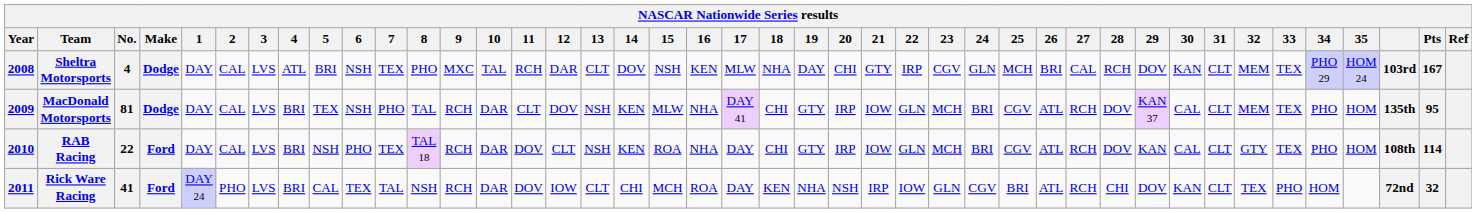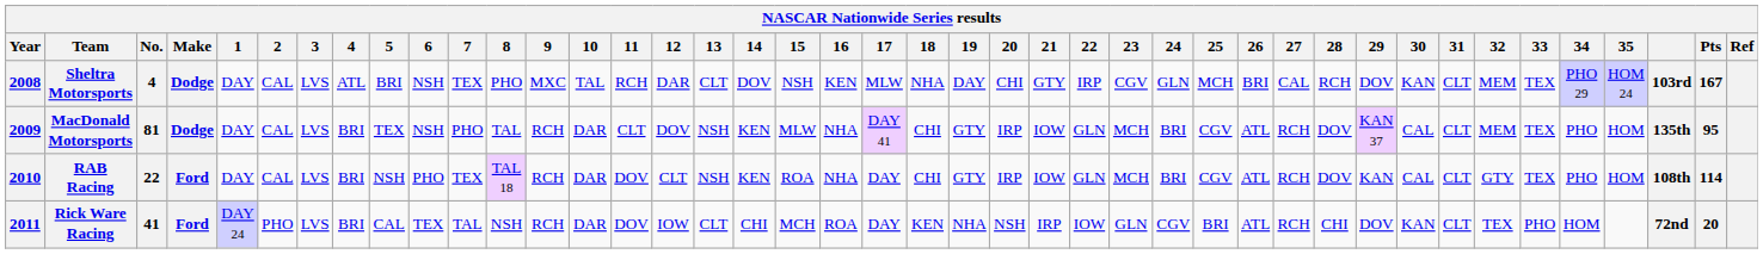 <table class="wikitable" style="text-align:center; font-size:75%">
 <tr>
 <th colspan=42><a href='#'>NASCAR Nationwide Series</a> results</th>
 </tr>
 <tr>
 <th>Year</th>
 <th>Team</th>
 <th>No.</th>
 <th>Make</th>
 <th>1</th>
 <th>2</th>
 <th>3</th>
 <th>4</th>
 <th>5</th>
 <th>6</th>
 <th>7</th>
 <th>8</th>
 <th>9</th>
 <th>10</th>
 <th>11</th>
 <th>12</th>
 <th>13</th>
 <th>14</th>
 <th>15</th>
 <th>16</th>
 <th>17</th>
 <th>18</th>
 <th>19</th>
 <th>20</th>
 <th>21</th>
 <th>22</th>
 <th>23</th>
 <th>24</th>
 <th>25</th>
 <th>26</th>
 <th>27</th>
 <th>28</th>
 <th>29</th>
 <th>30</th>
 <th>31</th>
 <th>32</th>
 <th>33</th>
 <th>34</th>
 <th>35</th>
 <th></th>
 <th>Pts</th>
 <th>Ref</th>
 </tr>
 <tr>
 <th><a href='#'>2008</a></th>
 <th><a href='#'>Sheltra Motorsports</a></th>
 <th>4</th>
 <th><a href='#'>Dodge</a></th>
 <td><a href='#'>DAY</a></td>
 <td><a href='#'>CAL</a></td>
 <td><a href='#'>LVS</a></td>
 <td><a href='#'>ATL</a></td>
 <td><a href='#'>BRI</a></td>
 <td><a href='#'>NSH</a></td>
 <td><a href='#'>TEX</a></td>
 <td><a href='#'>PHO</a></td>
 <td><a href='#'>MXC</a></td>
 <td><a href='#'>TAL</a></td>
 <td><a href='#'>RCH</a></td>
 <td><a href='#'>DAR</a></td>
 <td><a href='#'>CLT</a></td>
 <td><a href='#'>DOV</a></td>
 <td><a href='#'>NSH</a></td>
 <td><a href='#'>KEN</a></td>
 <td><a href='#'>MLW</a></td>
 <td><a href='#'>NHA</a></td>
 <td><a href='#'>DAY</a></td>
 <td><a href='#'>CHI</a></td>
 <td><a href='#'>GTY</a></td>
 <td><a href='#'>IRP</a></td>
 <td><a href='#'>CGV</a></td>
 <td><a href='#'>GLN</a></td>
 <td><a href='#'>MCH</a></td>
 <td><a href='#'>BRI</a></td>
 <td><a href='#'>CAL</a></td>
 <td><a href='#'>RCH</a></td>
 <td><a href='#'>DOV</a></td>
 <td><a href='#'>KAN</a></td>
 <td><a href='#'>CLT</a></td>
 <td><a href='#'>MEM</a></td>
 <td><a href='#'>TEX</a></td>
 <td style="background:#CFCFFF;"><a href='#'>PHO</a><br><small>29</small></td>
 <td style="background:#CFCFFF;"><a href='#'>HOM</a><br><small>24</small></td>
 <th>103rd</th>
 <th>167</th>
 <th></th>
 </tr>
 <tr>
 <th><a href='#'>2009</a></th>
 <th><a href='#'>MacDonald Motorsports</a></th>
 <th>81</th>
 <th><a href='#'>Dodge</a></th>
 <td><a href='#'>DAY</a></td>
 <td><a href='#'>CAL</a></td>
 <td><a href='#'>LVS</a></td>
 <td><a href='#'>BRI</a></td>
 <td><a href='#'>TEX</a></td>
 <td><a href='#'>NSH</a></td>
 <td><a href='#'>PHO</a></td>
 <td><a href='#'>TAL</a></td>
 <td><a href='#'>RCH</a></td>
 <td><a href='#'>DAR</a></td>
 <td><a href='#'>CLT</a></td>
 <td><a href='#'>DOV</a></td>
 <td><a href='#'>NSH</a></td>
 <td><a href='#'>KEN</a></td>
 <td><a href='#'>MLW</a></td>
 <td><a href='#'>NHA</a></td>
 <td style="background:#EFCFFF;"><a href='#'>DAY</a><br><small>41</small></td>
 <td><a href='#'>CHI</a></td>
 <td><a href='#'>GTY</a></td>
 <td><a href='#'>IRP</a></td>
 <td><a href='#'>IOW</a></td>
 <td><a href='#'>GLN</a></td>
 <td><a href='#'>MCH</a></td>
 <td><a href='#'>BRI</a></td>
 <td><a href='#'>CGV</a></td>
 <td><a href='#'>ATL</a></td>
 <td><a href='#'>RCH</a></td>
 <td><a href='#'>DOV</a></td>
 <td style="background:#EFCFFF;"><a href='#'>KAN</a><br><small>37</small></td>
 <td><a href='#'>CAL</a></td>
 <td><a href='#'>CLT</a></td>
 <td><a href='#'>MEM</a></td>
 <td><a href='#'>TEX</a></td>
 <td><a href='#'>PHO</a></td>
 <td><a href='#'>HOM</a></td>
 <th>135th</th>
 <th>95</th>
 <th></th>
 </tr>
 <tr>
 <th><a href='#'>2010</a></th>
 <th><a href='#'>RAB Racing</a></th>
 <th>22</th>
 <th><a href='#'>Ford</a></th>
 <td><a href='#'>DAY</a></td>
 <td><a href='#'>CAL</a></td>
 <td><a href='#'>LVS</a></td>
 <td><a href='#'>BRI</a></td>
 <td><a href='#'>NSH</a></td>
 <td><a href='#'>PHO</a></td>
 <td><a href='#'>TEX</a></td>
 <td style="background:#EFCFFF;"><a href='#'>TAL</a><br><small>18</small></td>
 <td><a href='#'>RCH</a></td>
 <td><a href='#'>DAR</a></td>
 <td><a href='#'>DOV</a></td>
 <td><a href='#'>CLT</a></td>
 <td><a href='#'>NSH</a></td>
 <td><a href='#'>KEN</a></td>
 <td><a href='#'>ROA</a></td>
 <td><a href='#'>NHA</a></td>
 <td><a href='#'>DAY</a></td>
 <td><a href='#'>CHI</a></td>
 <td><a href='#'>GTY</a></td>
 <td><a href='#'>IRP</a></td>
 <td><a href='#'>IOW</a></td>
 <td><a href='#'>GLN</a></td>
 <td><a href='#'>MCH</a></td>
 <td><a href='#'>BRI</a></td>
 <td><a href='#'>CGV</a></td>
 <td><a href='#'>ATL</a></td>
 <td><a href='#'>RCH</a></td>
 <td><a href='#'>DOV</a></td>
 <td><a href='#'>KAN</a></td>
 <td><a href='#'>CAL</a></td>
 <td><a href='#'>CLT</a></td>
 <td><a href='#'>GTY</a></td>
 <td><a href='#'>TEX</a></td>
 <td><a href='#'>PHO</a></td>
 <td><a href='#'>HOM</a></td>
 <th>108th</th>
 <th>114</th>
 <th></th>
 </tr>
 <tr>
 <th><a href='#'>2011</a></th>
 <th><a href='#'>Rick Ware Racing</a></th>
 <th>41</th>
 <th><a href='#'>Ford</a></th>
 <td style="background:#CFCFFF;"><a href='#'>DAY</a><br><small>24</small></td>
 <td><a href='#'>PHO</a></td>
 <td><a href='#'>LVS</a></td>
 <td><a href='#'>BRI</a></td>
 <td><a href='#'>CAL</a></td>
 <td><a href='#'>TEX</a></td>
 <td><a href='#'>TAL</a></td>
 <td><a href='#'>NSH</a></td>
 <td><a href='#'>RCH</a></td>
 <td><a href='#'>DAR</a></td>
 <td><a href='#'>DOV</a></td>
 <td><a href='#'>IOW</a></td>
 <td><a href='#'>CLT</a></td>
 <td><a href='#'>CHI</a></td>
 <td><a href='#'>MCH</a></td>
 <td><a href='#'>ROA</a></td>
 <td><a href='#'>DAY</a></td>
 <td><a href='#'>KEN</a></td>
 <td><a href='#'>NHA</a></td>
 <td><a href='#'>NSH</a></td>
 <td><a href='#'>IRP</a></td>
 <td><a href='#'>IOW</a></td>
 <td><a href='#'>GLN</a></td>
 <td><a href='#'>CGV</a></td>
 <td><a href='#'>BRI</a></td>
 <td><a href='#'>ATL</a></td>
 <td><a href='#'>RCH</a></td>
 <td><a href='#'>CHI</a></td>
 <td><a href='#'>DOV</a></td>
 <td><a href='#'>KAN</a></td>
 <td><a href='#'>CLT</a></td>
 <td><a href='#'>TEX</a></td>
 <td><a href='#'>PHO</a></td>
 <td><a href='#'>HOM</a></td>
 <td></td>
 <th>72nd</th>
-<th>32</th>
+<th>20</th>
 <th></th>
 </tr>
 </table>
